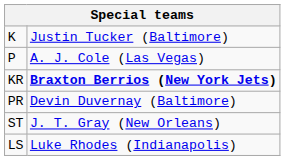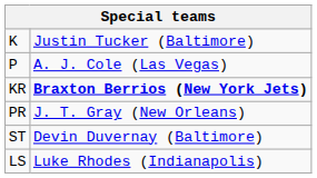 <table class="wikitable">
 <tr>
 <th colspan="6">Special teams</th>
 </tr>
 <tr>
 <td>K</td>
 <td><a href='#'>Justin Tucker</a> (<a href='#'>Baltimore</a>)</td>
 </tr>
 <tr>
 <td>P</td>
 <td><a href='#'>A. J. Cole</a> (<a href='#'>Las Vegas</a>)</td>
 </tr>
 <tr>
 <td>KR</td>
 <td><strong><a href='#'>Braxton Berrios</a> (<a href='#'>New York Jets</a>)</strong></td>
 </tr>
 <tr>
 <td>PR</td>
-<td><a href='#'>Devin Duvernay</a> (<a href='#'>Baltimore</a>)</td>
+<td><a href='#'>J. T. Gray</a> (<a href='#'>New Orleans</a>)</td>
 </tr>
 <tr>
 <td>ST</td>
-<td><a href='#'>J. T. Gray</a> (<a href='#'>New Orleans</a>)</td>
+<td><a href='#'>Devin Duvernay</a> (<a href='#'>Baltimore</a>)</td>
 </tr>
 <tr>
 <td>LS</td>
 <td><a href='#'>Luke Rhodes</a> (<a href='#'>Indianapolis</a>)</td>
 </tr>
 </table>
